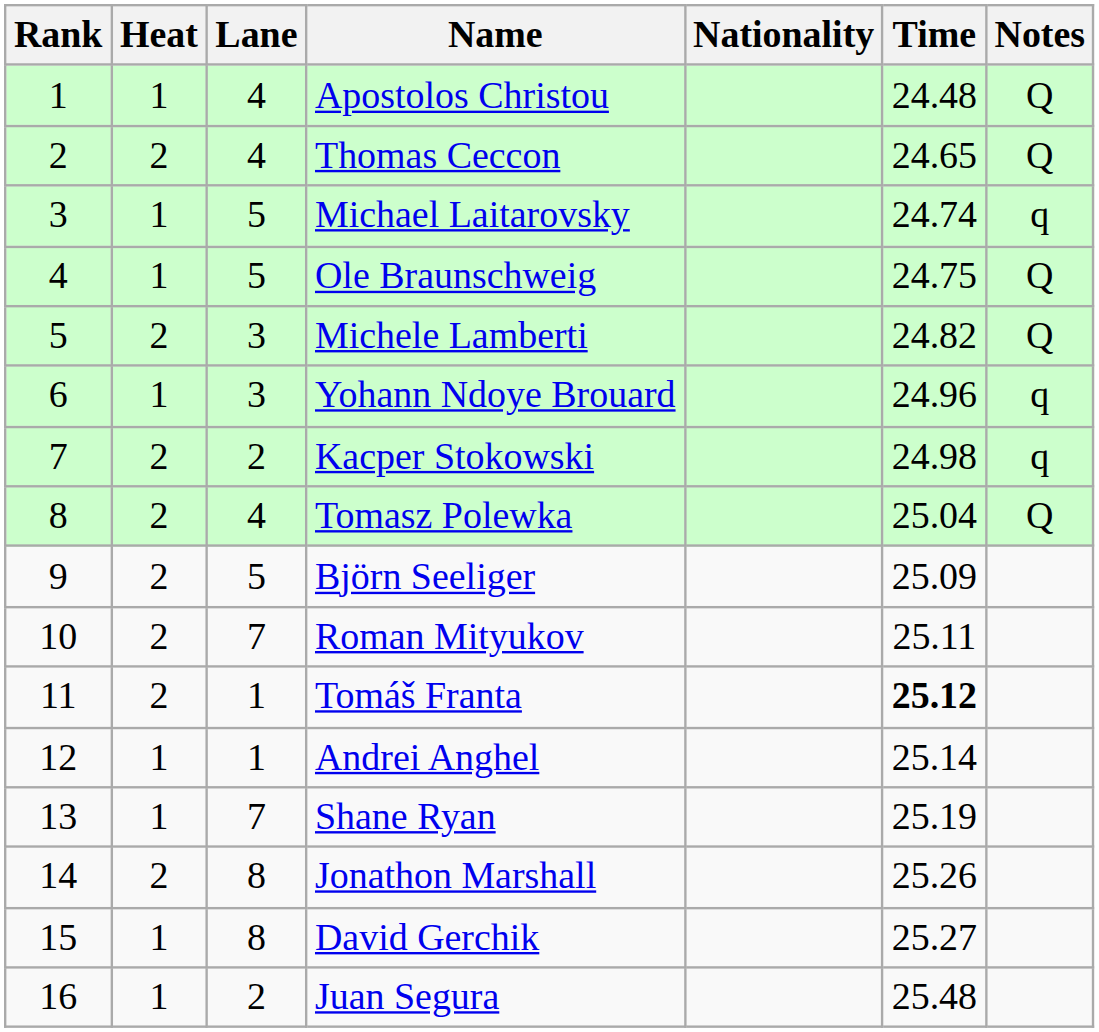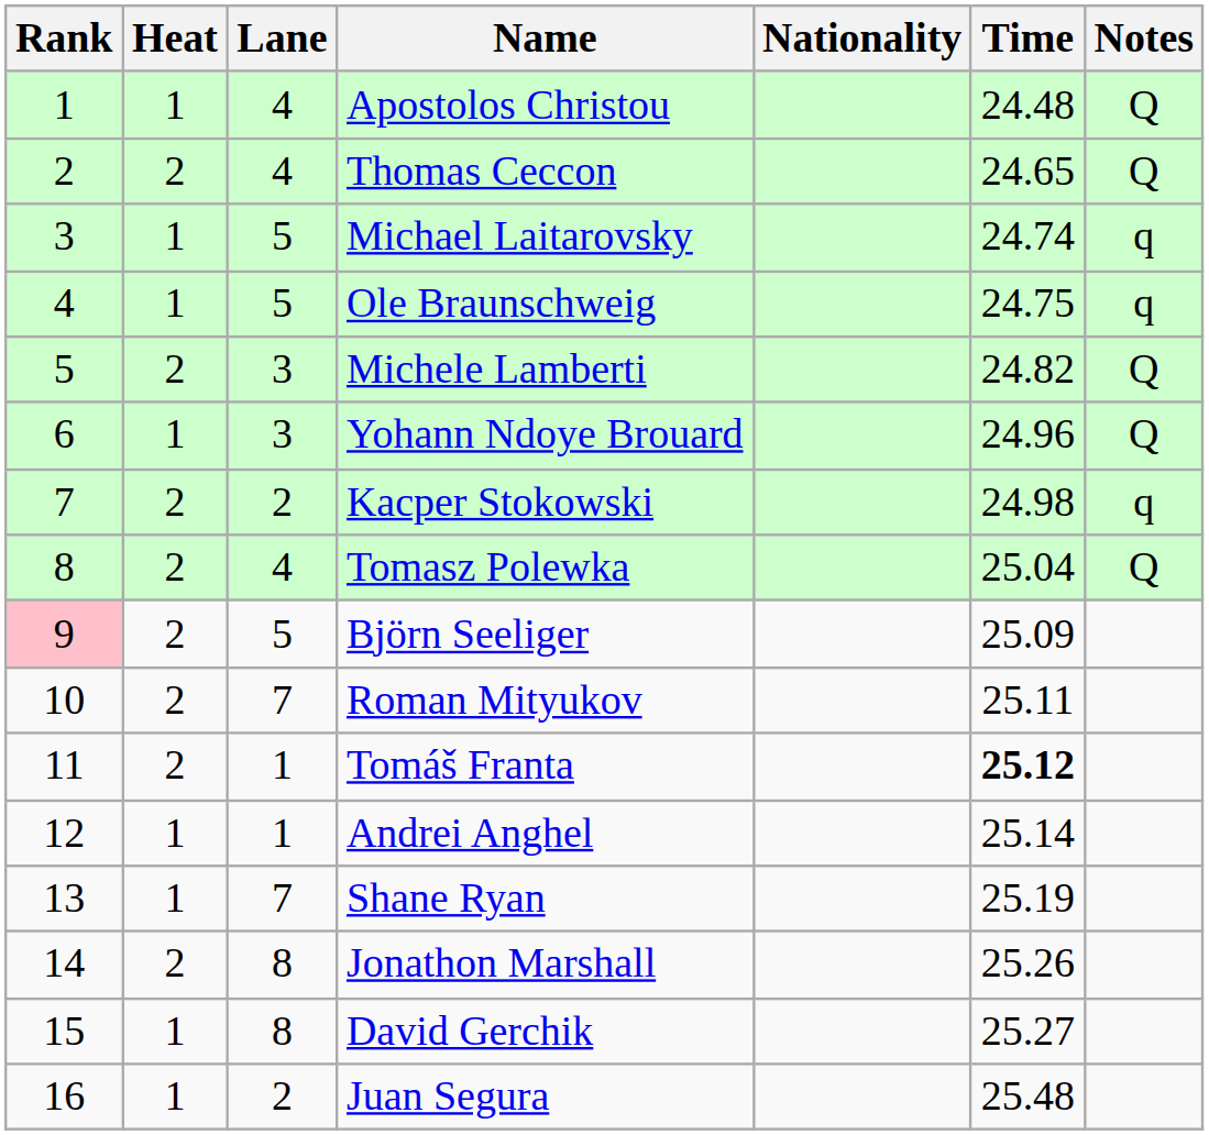 <table class="wikitable sortable" style="text-align:center">
 <tr>
 <th>Rank</th>
 <th>Heat</th>
 <th>Lane</th>
 <th>Name</th>
 <th>Nationality</th>
 <th>Time</th>
 <th>Notes</th>
 </tr>
 <tr bgcolor=ccffcc>
 <td>1</td>
 <td>1</td>
 <td>4</td>
 <td align=left><a href='#'>Apostolos Christou</a></td>
 <td align=left></td>
 <td>24.48</td>
 <td>Q</td>
 </tr>
 <tr bgcolor=ccffcc>
 <td>2</td>
 <td>2</td>
 <td>4</td>
 <td align=left><a href='#'>Thomas Ceccon</a></td>
 <td align=left></td>
 <td>24.65</td>
 <td>Q</td>
 </tr>
 <tr bgcolor=ccffcc>
 <td>3</td>
 <td>1</td>
 <td>5</td>
 <td align=left><a href='#'>Michael Laitarovsky</a></td>
 <td align=left></td>
 <td>24.74</td>
 <td>q</td>
 </tr>
 <tr bgcolor=ccffcc>
 <td>4</td>
 <td>1</td>
 <td>5</td>
 <td align=left><a href='#'>Ole Braunschweig</a></td>
 <td align=left></td>
 <td>24.75</td>
-<td>Q</td>
+<td>q</td>
 </tr>
 <tr bgcolor=ccffcc>
 <td>5</td>
 <td>2</td>
 <td>3</td>
 <td align=left><a href='#'>Michele Lamberti</a></td>
 <td align=left></td>
 <td>24.82</td>
 <td>Q</td>
 </tr>
 <tr bgcolor=ccffcc>
 <td>6</td>
 <td>1</td>
 <td>3</td>
 <td align=left><a href='#'>Yohann Ndoye Brouard</a></td>
 <td align=left></td>
 <td>24.96</td>
-<td>q</td>
+<td>Q</td>
 </tr>
 <tr bgcolor=ccffcc>
 <td>7</td>
 <td>2</td>
 <td>2</td>
 <td align=left><a href='#'>Kacper Stokowski</a></td>
 <td align=left></td>
 <td>24.98</td>
 <td>q</td>
 </tr>
 <tr bgcolor=ccffcc>
 <td>8</td>
 <td>2</td>
 <td>4</td>
 <td align=left><a href='#'>Tomasz Polewka</a></td>
 <td align=left></td>
 <td>25.04</td>
 <td>Q</td>
 </tr>
 <tr>
-<td>9</td>
+<td style="background: pink;">9</td>
 <td>2</td>
 <td>5</td>
 <td align=left><a href='#'>Björn Seeliger</a></td>
 <td align=left></td>
 <td>25.09</td>
 <td></td>
 </tr>
 <tr>
 <td>10</td>
 <td>2</td>
 <td>7</td>
 <td align=left><a href='#'>Roman Mityukov</a></td>
 <td align=left></td>
 <td>25.11</td>
 <td></td>
 </tr>
 <tr>
 <td>11</td>
 <td>2</td>
 <td>1</td>
 <td align=left><a href='#'>Tomáš Franta</a></td>
 <td align=left></td>
 <td><strong>25.12</strong></td>
 <td></td>
 </tr>
 <tr>
 <td>12</td>
 <td>1</td>
 <td>1</td>
 <td align=left><a href='#'>Andrei Anghel</a></td>
 <td align=left></td>
 <td>25.14</td>
 <td></td>
 </tr>
 <tr>
 <td>13</td>
 <td>1</td>
 <td>7</td>
 <td align=left><a href='#'>Shane Ryan</a></td>
 <td align=left></td>
 <td>25.19</td>
 <td></td>
 </tr>
 <tr>
 <td>14</td>
 <td>2</td>
 <td>8</td>
 <td align=left><a href='#'>Jonathon Marshall</a></td>
 <td align=left></td>
 <td>25.26</td>
 <td></td>
 </tr>
 <tr>
 <td>15</td>
 <td>1</td>
 <td>8</td>
 <td align=left><a href='#'>David Gerchik</a></td>
 <td align=left></td>
 <td>25.27</td>
 <td></td>
 </tr>
 <tr>
 <td>16</td>
 <td>1</td>
 <td>2</td>
 <td align=left><a href='#'>Juan Segura</a></td>
 <td align=left></td>
 <td>25.48</td>
 <td></td>
 </tr>
 </table>
